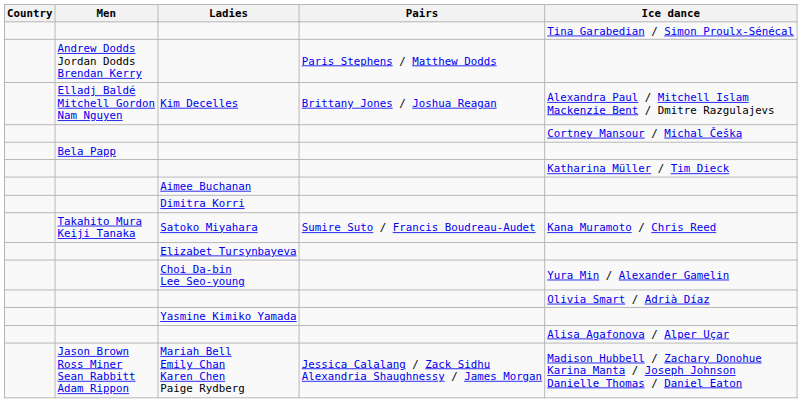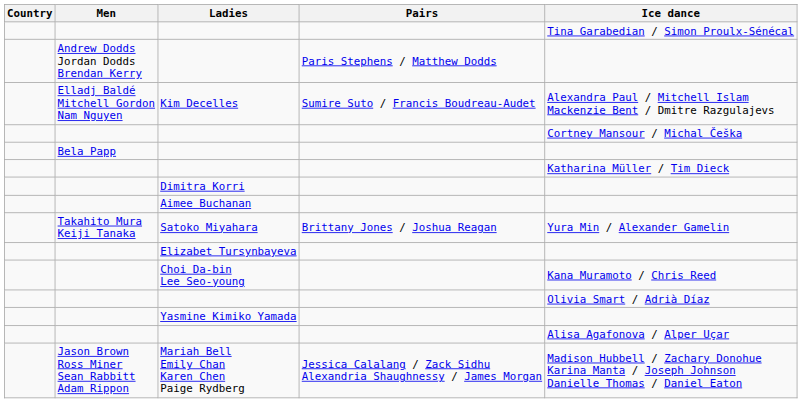 <table class="wikitable">
 <tr>
 <th>Country</th>
 <th>Men</th>
 <th>Ladies</th>
 <th>Pairs</th>
 <th>Ice dance</th>
 </tr>
 <tr>
 <td></td>
 <td></td>
 <td></td>
 <td></td>
 <td><a href='#'>Tina Garabedian</a> / <a href='#'>Simon Proulx-Sénécal</a></td>
 </tr>
 <tr>
 <td></td>
 <td><a href='#'>Andrew Dodds</a> <br> Jordan Dodds <br> <a href='#'>Brendan Kerry</a></td>
 <td></td>
 <td><a href='#'>Paris Stephens</a> / <a href='#'>Matthew Dodds</a></td>
 <td></td>
 </tr>
 <tr>
 <td><br></td>
 <td><a href='#'>Elladj Baldé</a> <br><a href='#'>Mitchell Gordon</a> <br> <a href='#'>Nam Nguyen</a></td>
 <td><a href='#'>Kim Decelles</a></td>
-<td><a href='#'>Brittany Jones</a> / <a href='#'>Joshua Reagan</a></td>
+<td><a href='#'>Sumire Suto</a> / <a href='#'>Francis Boudreau-Audet</a></td>
 <td><a href='#'>Alexandra Paul</a> / <a href='#'>Mitchell Islam</a> <br><a href='#'>Mackenzie Bent</a> / Dmitre Razgulajevs</td>
 </tr>
 <tr>
 <td></td>
 <td></td>
 <td></td>
 <td></td>
 <td><a href='#'>Cortney Mansour</a> / <a href='#'>Michal Češka</a></td>
 </tr>
 <tr>
 <td></td>
 <td><a href='#'>Bela Papp</a></td>
 <td></td>
 <td></td>
 <td></td>
 </tr>
 <tr>
 <td></td>
 <td></td>
 <td></td>
 <td></td>
 <td><a href='#'>Katharina Müller</a> / <a href='#'>Tim Dieck</a></td>
 </tr>
 <tr>
 <td></td>
 <td></td>
-<td><a href='#'>Aimee Buchanan</a></td>
+<td><a href='#'>Dimitra Korri</a></td>
 <td></td>
 <td></td>
 </tr>
 <tr>
 <td></td>
 <td></td>
-<td><a href='#'>Dimitra Korri</a></td>
+<td><a href='#'>Aimee Buchanan</a></td>
 <td></td>
 <td></td>
 </tr>
 <tr>
 <td><br></td>
 <td><a href='#'>Takahito Mura</a> <br> <a href='#'>Keiji Tanaka</a></td>
 <td><a href='#'>Satoko Miyahara</a></td>
-<td><a href='#'>Sumire Suto</a> / <a href='#'>Francis Boudreau-Audet</a></td>
-<td><a href='#'>Kana Muramoto</a> / <a href='#'>Chris Reed</a></td>
+<td><a href='#'>Brittany Jones</a> / <a href='#'>Joshua Reagan</a></td>
+<td><a href='#'>Yura Min</a> / <a href='#'>Alexander Gamelin</a></td>
 </tr>
 <tr>
 <td></td>
 <td></td>
 <td><a href='#'>Elizabet Tursynbayeva</a></td>
 <td></td>
 <td></td>
 </tr>
 <tr>
 <td></td>
 <td></td>
 <td><a href='#'>Choi Da-bin</a> <br> <a href='#'>Lee Seo-young</a></td>
 <td></td>
-<td><a href='#'>Yura Min</a> / <a href='#'>Alexander Gamelin</a></td>
+<td><a href='#'>Kana Muramoto</a> / <a href='#'>Chris Reed</a></td>
 </tr>
 <tr>
 <td></td>
 <td></td>
 <td></td>
 <td></td>
 <td><a href='#'>Olivia Smart</a> / <a href='#'>Adrià Díaz</a></td>
 </tr>
 <tr>
 <td></td>
 <td></td>
 <td><a href='#'>Yasmine Kimiko Yamada</a></td>
 <td></td>
 <td></td>
 </tr>
 <tr>
 <td></td>
 <td></td>
 <td></td>
 <td></td>
 <td><a href='#'>Alisa Agafonova</a> / <a href='#'>Alper Uçar</a></td>
 </tr>
 <tr>
 <td><br></td>
 <td><a href='#'>Jason Brown</a> <br> <a href='#'>Ross Miner</a> <br> <a href='#'>Sean Rabbitt</a> <br> <a href='#'>Adam Rippon</a></td>
 <td><a href='#'>Mariah Bell</a> <br> <a href='#'>Emily Chan</a> <br> <a href='#'>Karen Chen</a> <br> Paige Rydberg</td>
 <td><a href='#'>Jessica Calalang</a> / <a href='#'>Zack Sidhu</a> <br> <a href='#'>Alexandria Shaughnessy</a> / <a href='#'>James Morgan</a></td>
 <td><a href='#'>Madison Hubbell</a> / <a href='#'>Zachary Donohue</a> <br> <a href='#'>Karina Manta</a> / <a href='#'>Joseph Johnson</a> <br> <a href='#'>Danielle Thomas</a> / <a href='#'>Daniel Eaton</a></td>
 </tr>
 </table>
